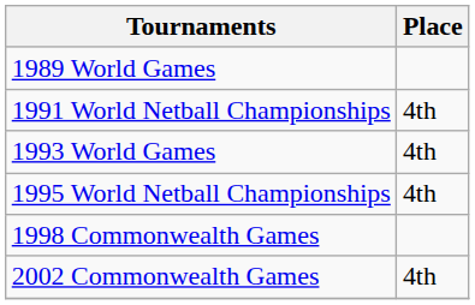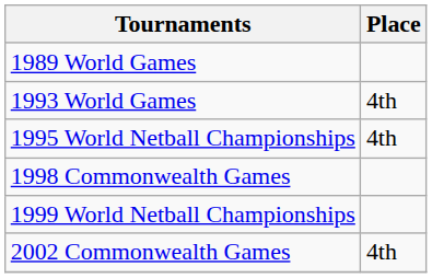 <table class="wikitable collapsible">
 <tr>
 <th>Tournaments</th>
 <th>Place</th>
 </tr>
 <tr>
 <td><a href='#'>1989 World Games</a></td>
 <td></td>
-</tr>
-<tr>
-<td><a href='#'>1991 World Netball Championships</a></td>
-<td>4th</td>
 </tr>
 <tr>
 <td><a href='#'>1993 World Games</a></td>
 <td>4th</td>
 </tr>
 <tr>
 <td><a href='#'>1995 World Netball Championships</a></td>
 <td>4th</td>
 </tr>
 <tr>
 <td><a href='#'>1998 Commonwealth Games</a></td>
 <td></td>
 </tr>
 <tr>
+<td><a href='#'>1999 World Netball Championships</a></td>
+<td></td>
+</tr>
+<tr>
 <td><a href='#'>2002 Commonwealth Games</a></td>
 <td>4th</td>
 </tr>
 <tr>
 </tr>
 </table>
